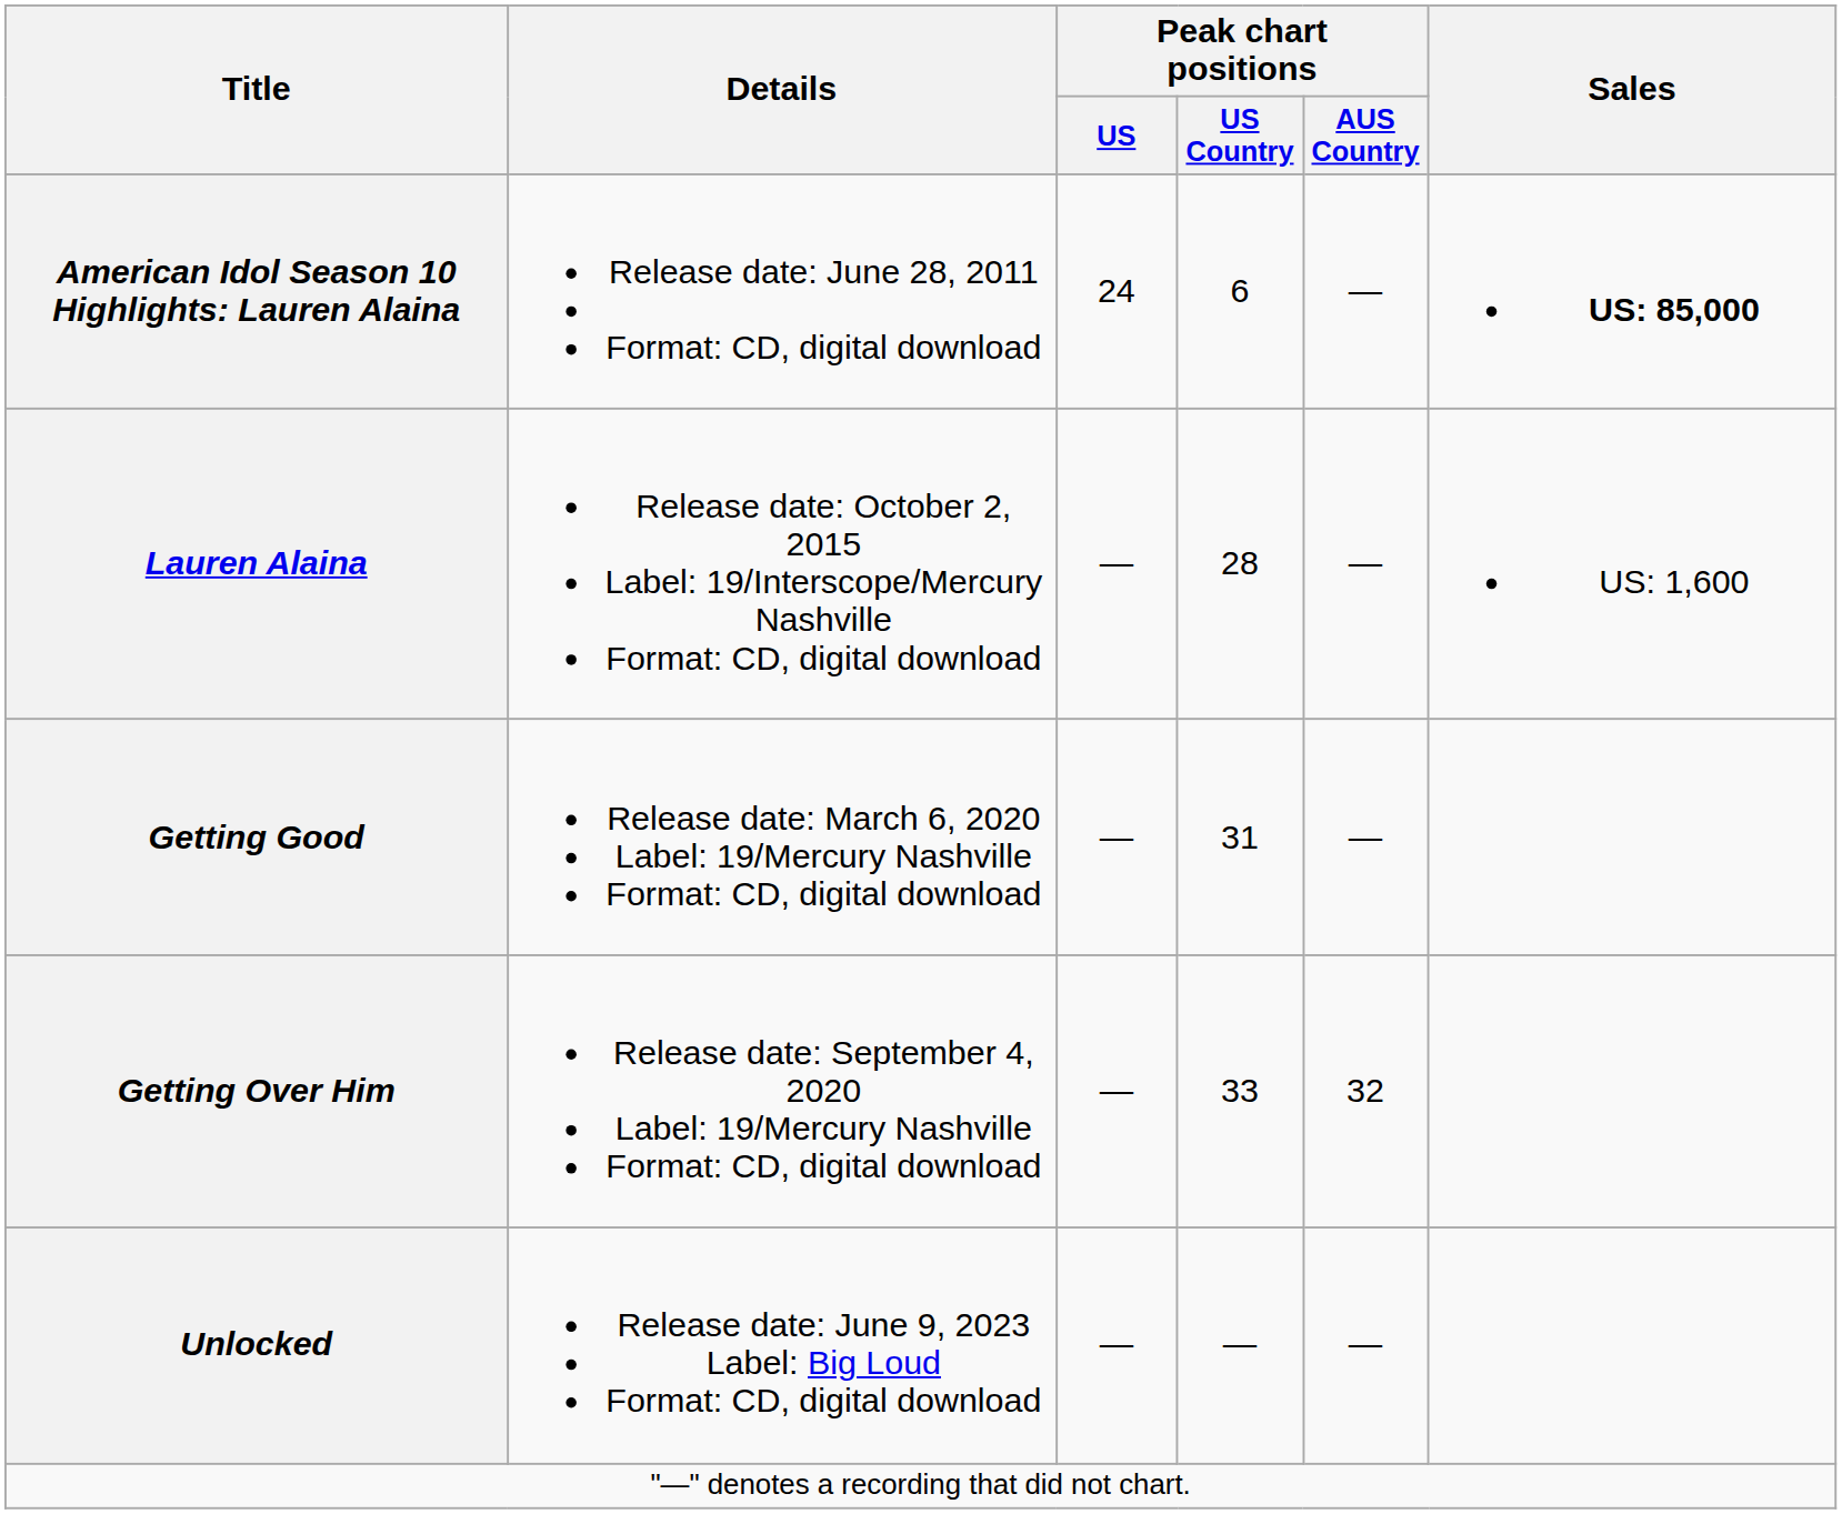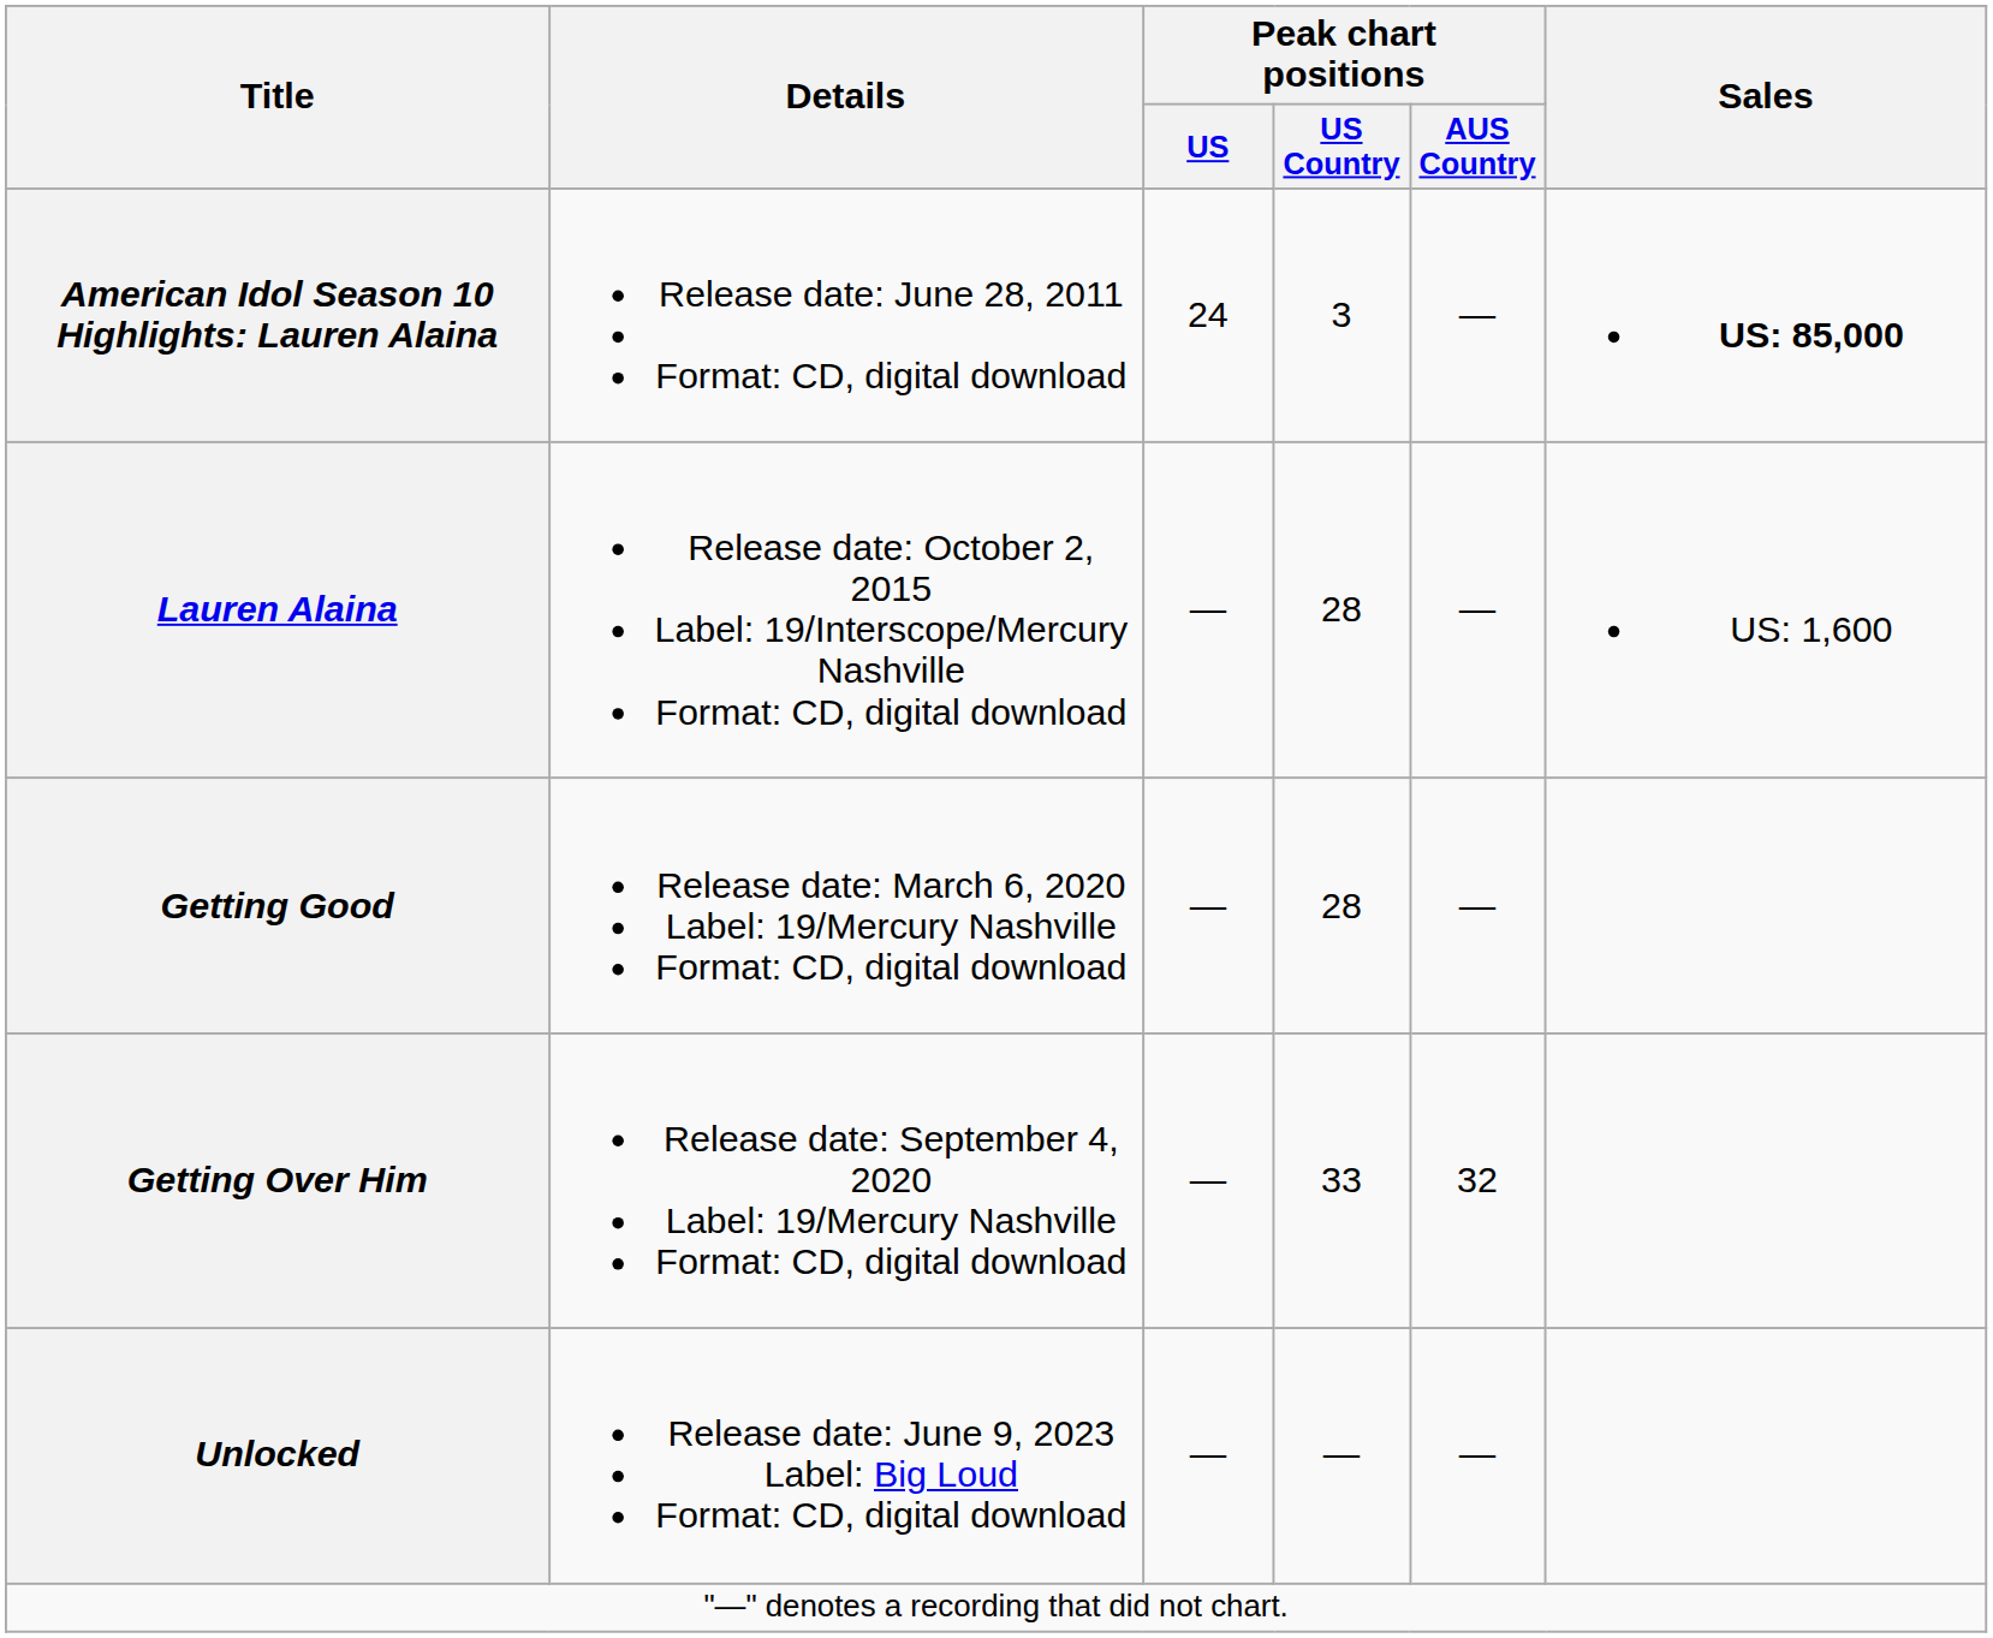 <table class="wikitable plainrowheaders" style="text-align:center;">
 <tr>
 <th scope="col" rowspan="2" style="width:15em;">Title</th>
 <th scope="col" rowspan="2" style="width:16em;">Details</th>
 <th scope="col" colspan="3">Peak chart<br>positions</th>
 <th scope="col" rowspan="2" style="width:12em;">Sales</th>
 </tr>
 <tr style="font-size:smaller;">
 <th scope="col" style="width:4em;"><a href='#'>US</a><br></th>
 <th scope="col" style="width:4em;"><a href='#'>US Country</a><br></th>
 <th scope="col" style="width:4em;"><a href='#'>AUS Country</a><br></th>
 </tr>
 <tr>
 <th scope="row"><em>American Idol Season 10<br>Highlights: Lauren Alaina</em></th>
 <td><br><ul><li>Release date: June 28, 2011</li><li></li><li>Format: CD, digital download</li></ul></td>
 <td>24</td>
-<td>6</td>
+<td>3</td>
 <td>—</td>
 <td><strong><br><ul><li>US: 85,000</li></ul></strong></td>
 </tr>
 <tr>
 <th scope="row"><em><a href='#'>Lauren Alaina</a></em></th>
 <td><br><ul><li>Release date: October 2, 2015</li><li>Label: 19/Interscope/Mercury Nashville</li><li>Format: CD, digital download</li></ul></td>
 <td>—</td>
 <td>28</td>
 <td>—</td>
 <td><br><ul><li>US: 1,600</li></ul></td>
 </tr>
 <tr>
 <th scope="row"><em>Getting Good</em></th>
 <td><br><ul><li>Release date: March 6, 2020</li><li>Label: 19/Mercury Nashville</li><li>Format: CD, digital download</li></ul></td>
 <td>—</td>
-<td>31</td>
+<td>28</td>
 <td>—</td>
 <td></td>
 </tr>
 <tr>
 <th scope="row"><em>Getting Over Him</em></th>
 <td><br><ul><li>Release date: September 4, 2020</li><li>Label: 19/Mercury Nashville</li><li>Format: CD, digital download</li></ul></td>
 <td>—</td>
 <td>33</td>
 <td>32</td>
 <td></td>
 </tr>
 <tr>
 <th scope="row"><em>Unlocked</em></th>
 <td><br><ul><li>Release date: June 9, 2023</li><li>Label: <a href='#'>Big Loud</a></li><li>Format: CD, digital download</li></ul></td>
 <td>—</td>
 <td>—</td>
 <td>—</td>
 <td></td>
 </tr>
 <tr>
 <td colspan="8" style="font-size:85%">"—" denotes a recording that did not chart.</td>
 </tr>
 </table>
